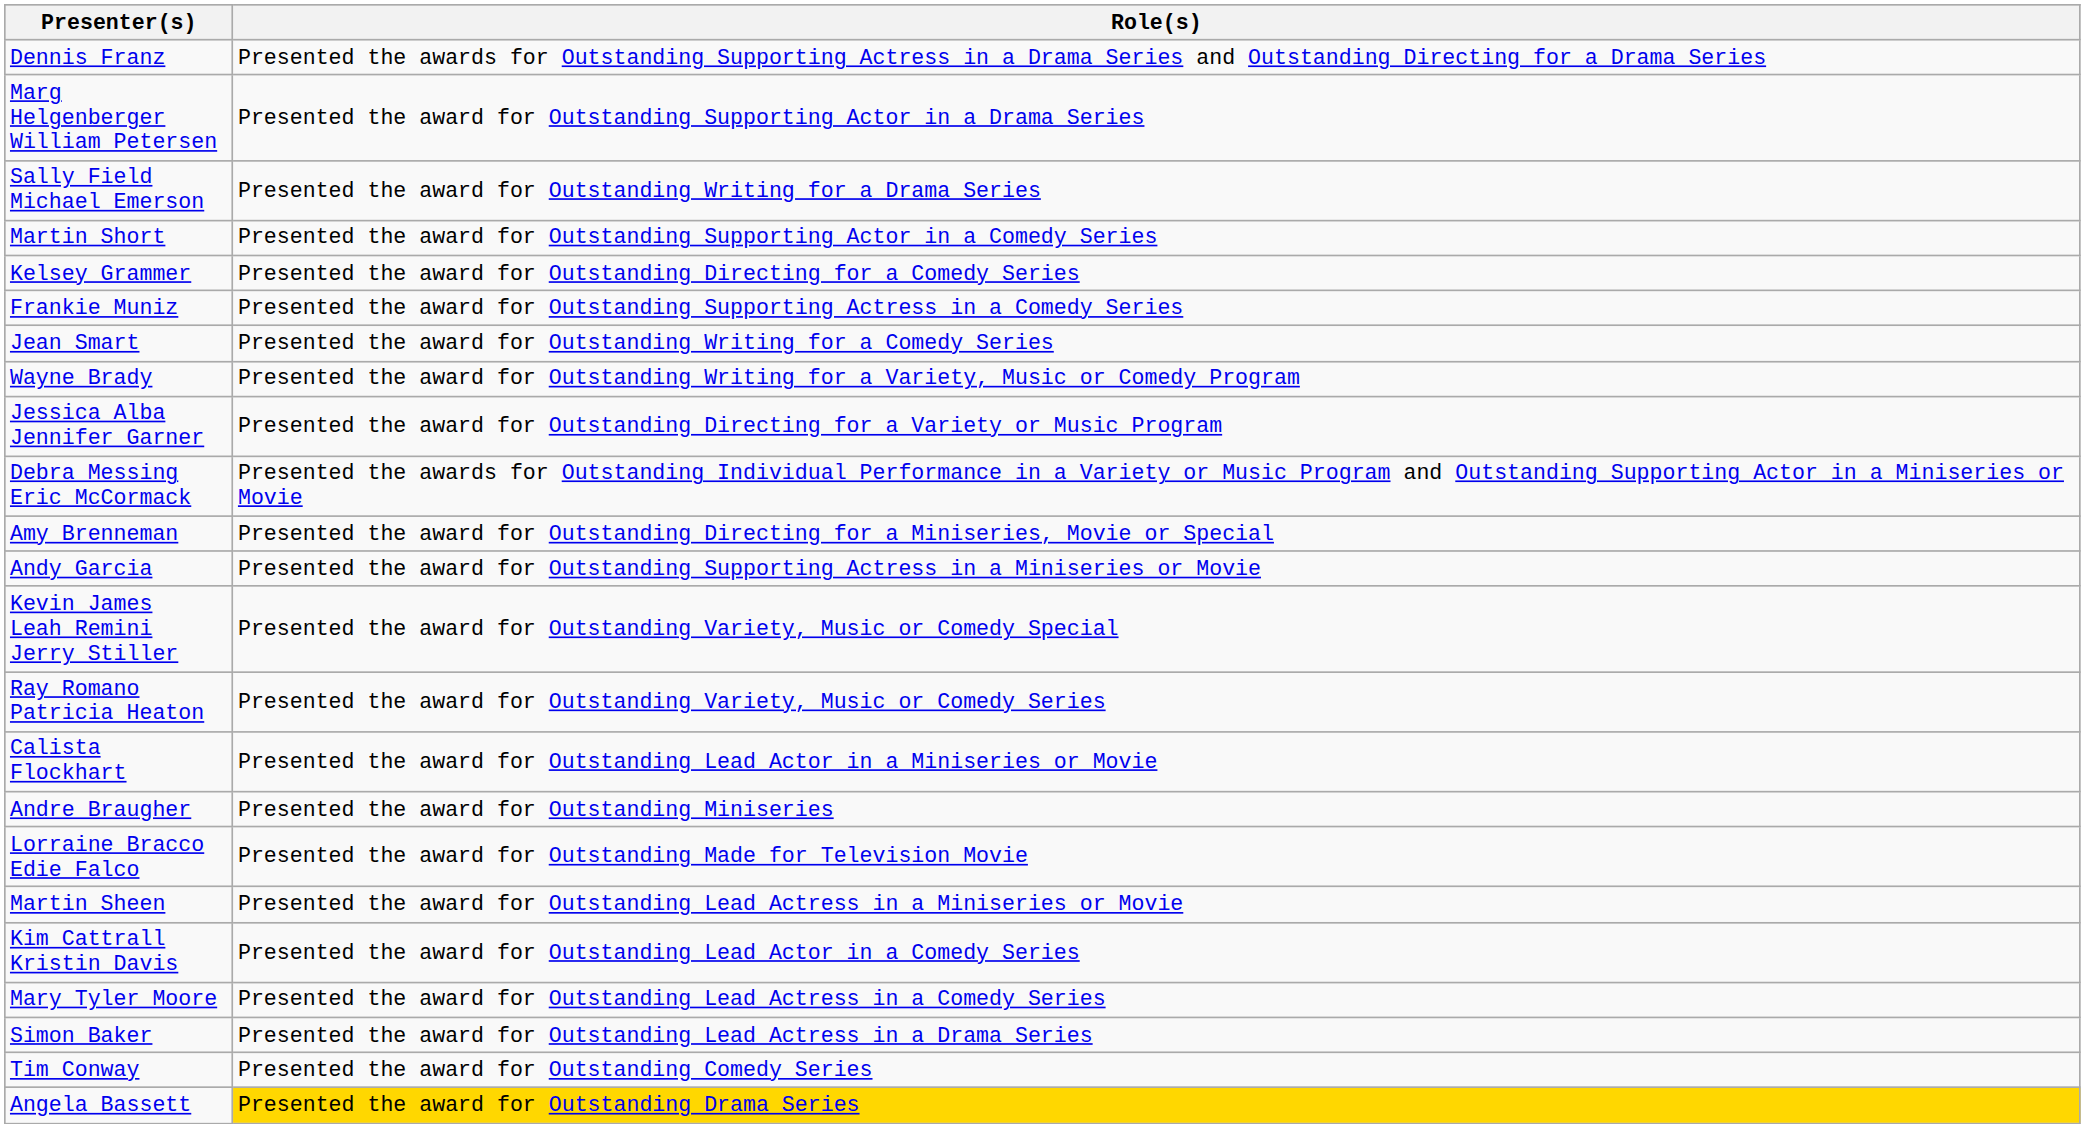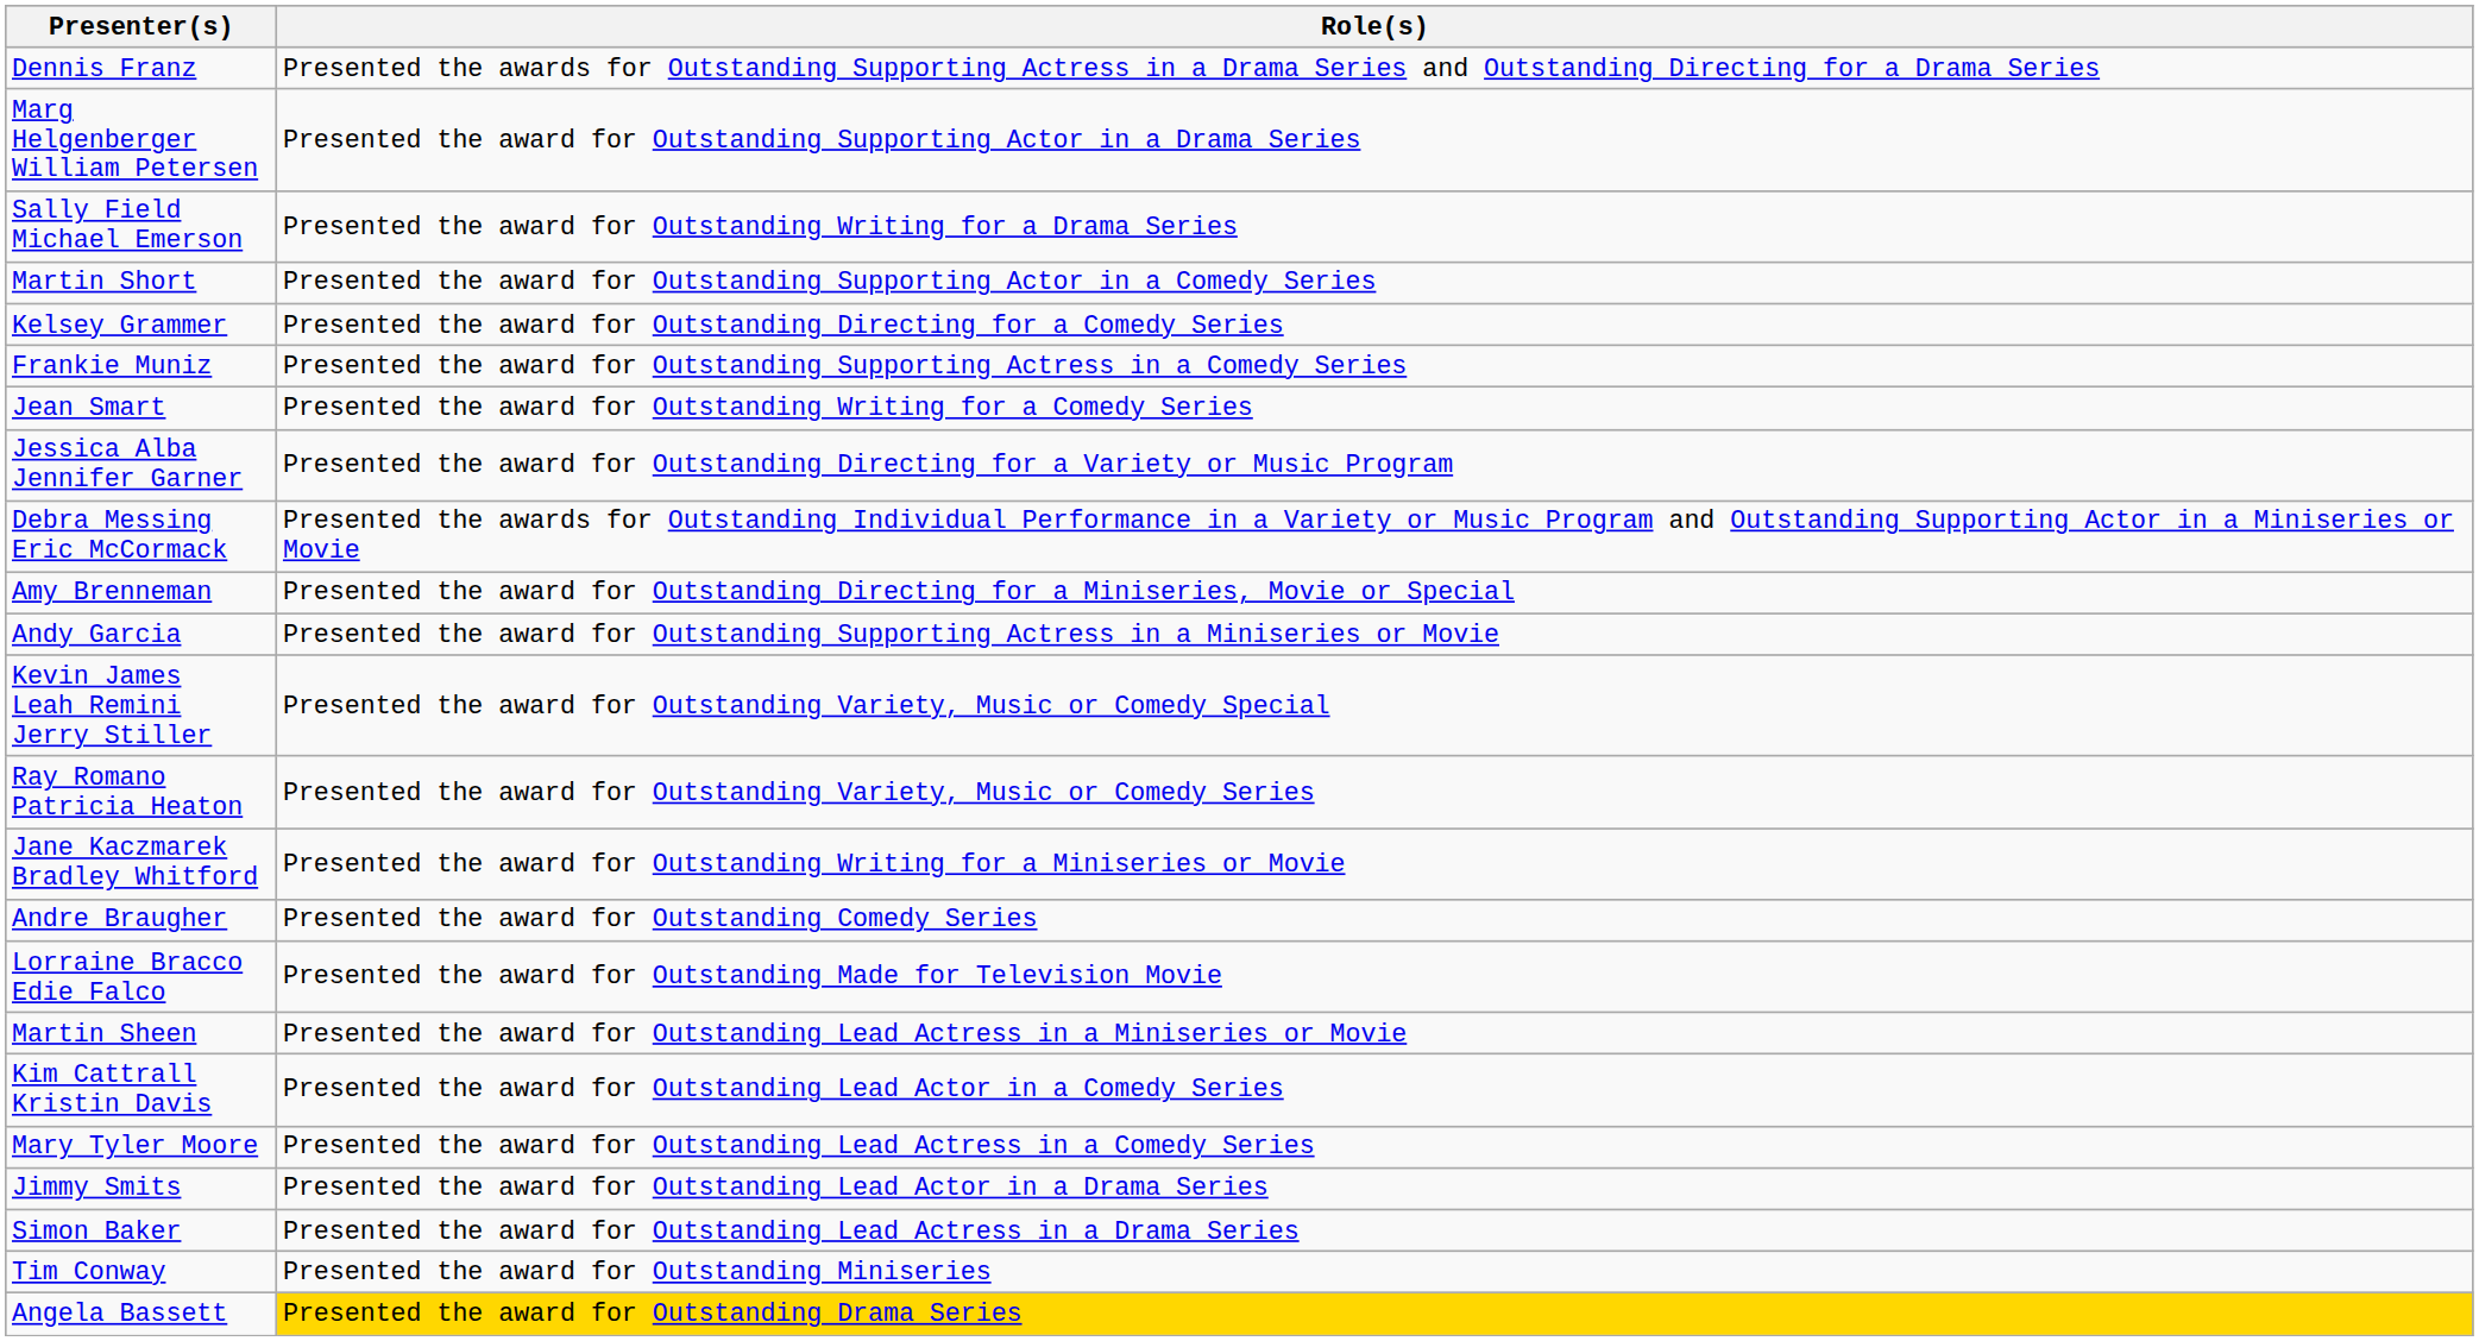 <table class="wikitable">
 <tr>
 <th>Presenter(s)</th>
 <th>Role(s)</th>
 </tr>
 <tr>
 <td><a href='#'>Dennis Franz</a></td>
 <td>Presented the awards for <a href='#'>Outstanding Supporting Actress in a Drama Series</a> and <a href='#'>Outstanding Directing for a Drama Series</a></td>
 </tr>
 <tr>
 <td><a href='#'>Marg Helgenberger</a><br><a href='#'>William Petersen</a></td>
 <td>Presented the award for <a href='#'>Outstanding Supporting Actor in a Drama Series</a></td>
 </tr>
 <tr>
 <td><a href='#'>Sally Field</a><br><a href='#'>Michael Emerson</a></td>
 <td>Presented the award for <a href='#'>Outstanding Writing for a Drama Series</a></td>
 </tr>
 <tr>
 <td><a href='#'>Martin Short</a></td>
 <td>Presented the award for <a href='#'>Outstanding Supporting Actor in a Comedy Series</a></td>
 </tr>
 <tr>
 <td><a href='#'>Kelsey Grammer</a></td>
 <td>Presented the award for <a href='#'>Outstanding Directing for a Comedy Series</a></td>
 </tr>
 <tr>
 <td><a href='#'>Frankie Muniz</a></td>
 <td>Presented the award for <a href='#'>Outstanding Supporting Actress in a Comedy Series</a></td>
 </tr>
 <tr>
 <td><a href='#'>Jean Smart</a></td>
 <td>Presented the award for <a href='#'>Outstanding Writing for a Comedy Series</a></td>
 </tr>
 <tr>
-<td><a href='#'>Wayne Brady</a></td>
-<td>Presented the award for <a href='#'>Outstanding Writing for a Variety, Music or Comedy Program</a></td>
-</tr>
-<tr>
 <td><a href='#'>Jessica Alba</a><br><a href='#'>Jennifer Garner</a></td>
 <td>Presented the award for <a href='#'>Outstanding Directing for a Variety or Music Program</a></td>
 </tr>
 <tr>
 <td><a href='#'>Debra Messing</a><br><a href='#'>Eric McCormack</a></td>
 <td>Presented the awards for <a href='#'>Outstanding Individual Performance in a Variety or Music Program</a> and <a href='#'>Outstanding Supporting Actor in a Miniseries or Movie</a></td>
 </tr>
 <tr>
 <td><a href='#'>Amy Brenneman</a></td>
 <td>Presented the award for <a href='#'>Outstanding Directing for a Miniseries, Movie or Special</a></td>
 </tr>
 <tr>
 <td><a href='#'>Andy Garcia</a></td>
 <td>Presented the award for <a href='#'>Outstanding Supporting Actress in a Miniseries or Movie</a></td>
 </tr>
 <tr>
 <td><a href='#'>Kevin James</a><br><a href='#'>Leah Remini</a><br><a href='#'>Jerry Stiller</a></td>
 <td>Presented the award for <a href='#'>Outstanding Variety, Music or Comedy Special</a></td>
 </tr>
 <tr>
 <td><a href='#'>Ray Romano</a><br><a href='#'>Patricia Heaton</a></td>
 <td>Presented the award for <a href='#'>Outstanding Variety, Music or Comedy Series</a></td>
 </tr>
 <tr>
-<td><a href='#'>Calista Flockhart</a></td>
-<td>Presented the award for <a href='#'>Outstanding Lead Actor in a Miniseries or Movie</a></td>
+<td><a href='#'>Jane Kaczmarek</a><br><a href='#'>Bradley Whitford</a></td>
+<td>Presented the award for <a href='#'>Outstanding Writing for a Miniseries or Movie</a></td>
 </tr>
 <tr>
 <td><a href='#'>Andre Braugher</a></td>
-<td>Presented the award for <a href='#'>Outstanding Miniseries</a></td>
+<td>Presented the award for <a href='#'>Outstanding Comedy Series</a></td>
 </tr>
 <tr>
 <td><a href='#'>Lorraine Bracco</a><br><a href='#'>Edie Falco</a></td>
 <td>Presented the award for <a href='#'>Outstanding Made for Television Movie</a></td>
 </tr>
 <tr>
 <td><a href='#'>Martin Sheen</a></td>
 <td>Presented the award for <a href='#'>Outstanding Lead Actress in a Miniseries or Movie</a></td>
 </tr>
 <tr>
 <td><a href='#'>Kim Cattrall</a><br><a href='#'>Kristin Davis</a></td>
 <td>Presented the award for <a href='#'>Outstanding Lead Actor in a Comedy Series</a></td>
 </tr>
 <tr>
 <td><a href='#'>Mary Tyler Moore</a></td>
 <td>Presented the award for <a href='#'>Outstanding Lead Actress in a Comedy Series</a></td>
 </tr>
 <tr>
+<td><a href='#'>Jimmy Smits</a></td>
+<td>Presented the award for <a href='#'>Outstanding Lead Actor in a Drama Series</a></td>
+</tr>
+<tr>
 <td><a href='#'>Simon Baker</a></td>
 <td>Presented the award for <a href='#'>Outstanding Lead Actress in a Drama Series</a></td>
 </tr>
 <tr>
 <td><a href='#'>Tim Conway</a></td>
-<td>Presented the award for <a href='#'>Outstanding Comedy Series</a></td>
+<td>Presented the award for <a href='#'>Outstanding Miniseries</a></td>
 </tr>
 <tr>
 <td><a href='#'>Angela Bassett</a></td>
 <td style="background: gold;">Presented the award for <a href='#'>Outstanding Drama Series</a></td>
 </tr>
 </table>
